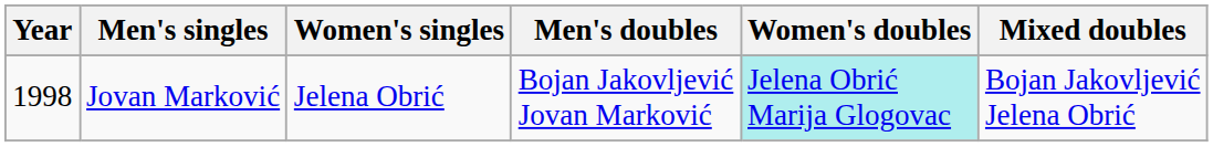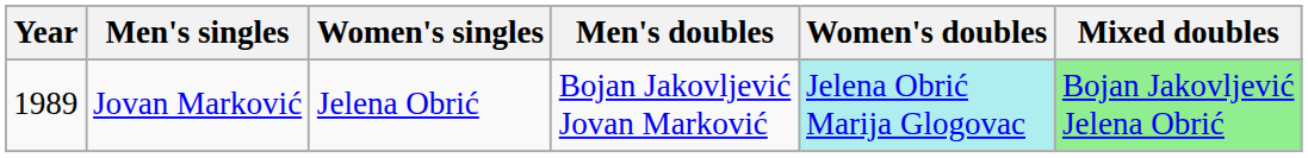 <table class="wikitable" style="font-size:90%;">
 <tr>
 <th>Year</th>
 <th>Men's singles</th>
 <th>Women's singles</th>
 <th>Men's doubles</th>
 <th>Women's doubles</th>
 <th>Mixed doubles</th>
 </tr>
 <tr>
-<td>1998 </td>
+<td>1989 </td>
 <td> <a href='#'>Jovan Marković</a></td>
 <td> <a href='#'>Jelena Obrić</a></td>
 <td> <a href='#'>Bojan Jakovljević</a><br> <a href='#'>Jovan Marković</a></td>
 <td style="background: paleturquoise;"> <a href='#'>Jelena Obrić</a><br> <a href='#'>Marija Glogovac</a></td>
-<td> <a href='#'>Bojan Jakovljević</a><br> <a href='#'>Jelena Obrić</a></td>
+<td style="background: lightgreen;"> <a href='#'>Bojan Jakovljević</a><br> <a href='#'>Jelena Obrić</a></td>
 </tr>
 </table>
